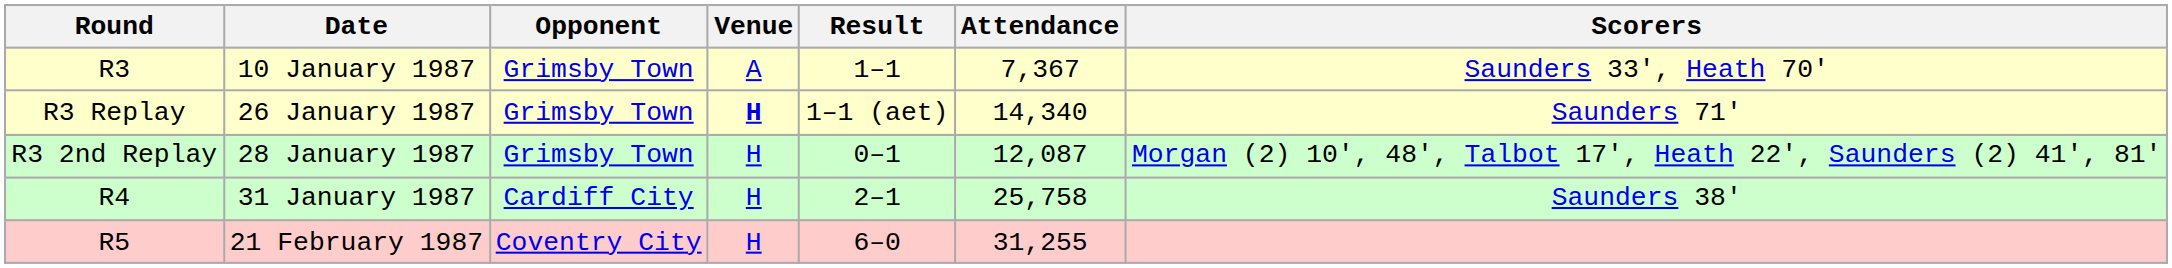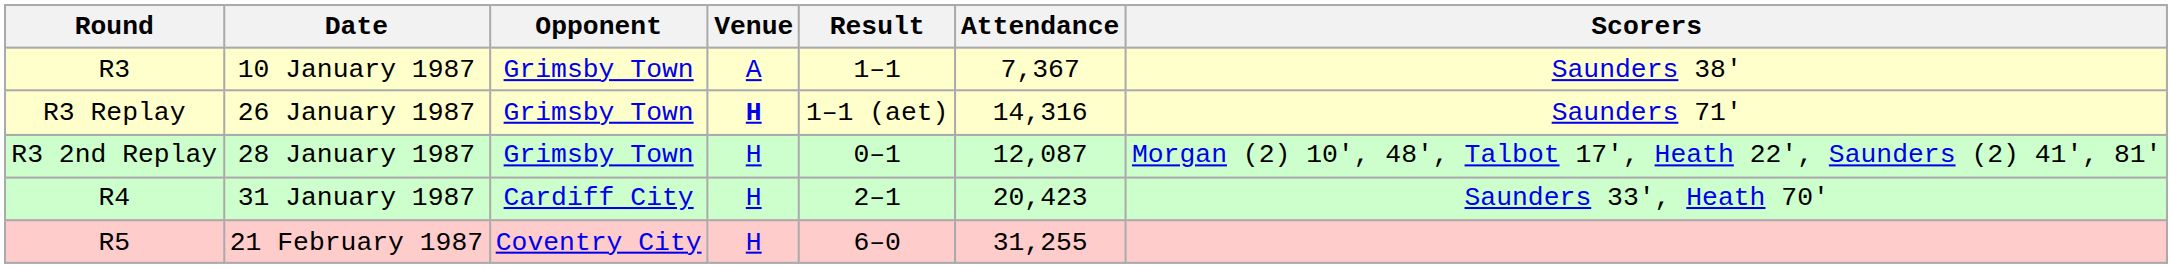 <table class="wikitable" style="font-size:100%; text-align:center">
 <tr>
 <th>Round</th>
 <th>Date</th>
 <th>Opponent</th>
 <th>Venue</th>
 <th>Result</th>
 <th>Attendance</th>
 <th>Scorers</th>
 </tr>
 <tr style="background-color: #FFFFCC;">
 <td>R3</td>
 <td>10 January 1987</td>
 <td><a href='#'>Grimsby Town</a></td>
 <td><a href='#'>A</a></td>
 <td>1–1</td>
 <td>7,367</td>
-<td><a href='#'>Saunders</a> 33', <a href='#'>Heath</a> 70'</td>
+<td><a href='#'>Saunders</a> 38'</td>
 </tr>
 <tr style="background-color: #FFFFCC;">
 <td>R3 Replay</td>
 <td>26 January 1987</td>
 <td><a href='#'>Grimsby Town</a></td>
 <td><strong><a href='#'>H</a></strong></td>
 <td>1–1 (aet)</td>
-<td>14,340</td>
+<td>14,316</td>
 <td><a href='#'>Saunders</a> 71'</td>
 </tr>
 <tr style="background-color: #CCFFCC;">
 <td>R3 2nd Replay</td>
 <td>28 January 1987</td>
 <td><a href='#'>Grimsby Town</a></td>
 <td><a href='#'>H</a></td>
 <td>0–1</td>
 <td>12,087</td>
 <td><a href='#'>Morgan</a> (2) 10', 48', <a href='#'>Talbot</a> 17', <a href='#'>Heath</a> 22', <a href='#'>Saunders</a> (2) 41', 81'</td>
 </tr>
 <tr style="background-color: #CCFFCC;">
 <td>R4</td>
 <td>31 January 1987</td>
 <td><a href='#'>Cardiff City</a></td>
 <td><a href='#'>H</a></td>
 <td>2–1</td>
-<td>25,758</td>
-<td><a href='#'>Saunders</a> 38'</td>
+<td>20,423</td>
+<td><a href='#'>Saunders</a> 33', <a href='#'>Heath</a> 70'</td>
 </tr>
 <tr style="background-color: #FFCCCC;">
 <td>R5</td>
 <td>21 February 1987</td>
 <td><a href='#'>Coventry City</a></td>
 <td><a href='#'>H</a></td>
 <td>6–0</td>
 <td>31,255</td>
 <td></td>
 </tr>
 </table>
